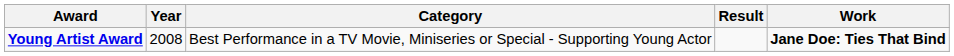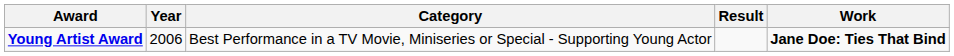 <table class="wikitable">
 <tr>
 <th>Award</th>
 <th>Year</th>
 <th>Category</th>
 <th>Result</th>
 <th>Work</th>
 </tr>
 <tr>
 <td rowspan=1><strong><a href='#'>Young Artist Award</a></strong></td>
-<td>2008</td>
+<td>2006</td>
 <td>Best Performance in a TV Movie, Miniseries or Special - Supporting Young Actor</td>
 <td></td>
 <td><strong>Jane Doe: Ties That Bind</strong></td>
 </tr>
 </table>
